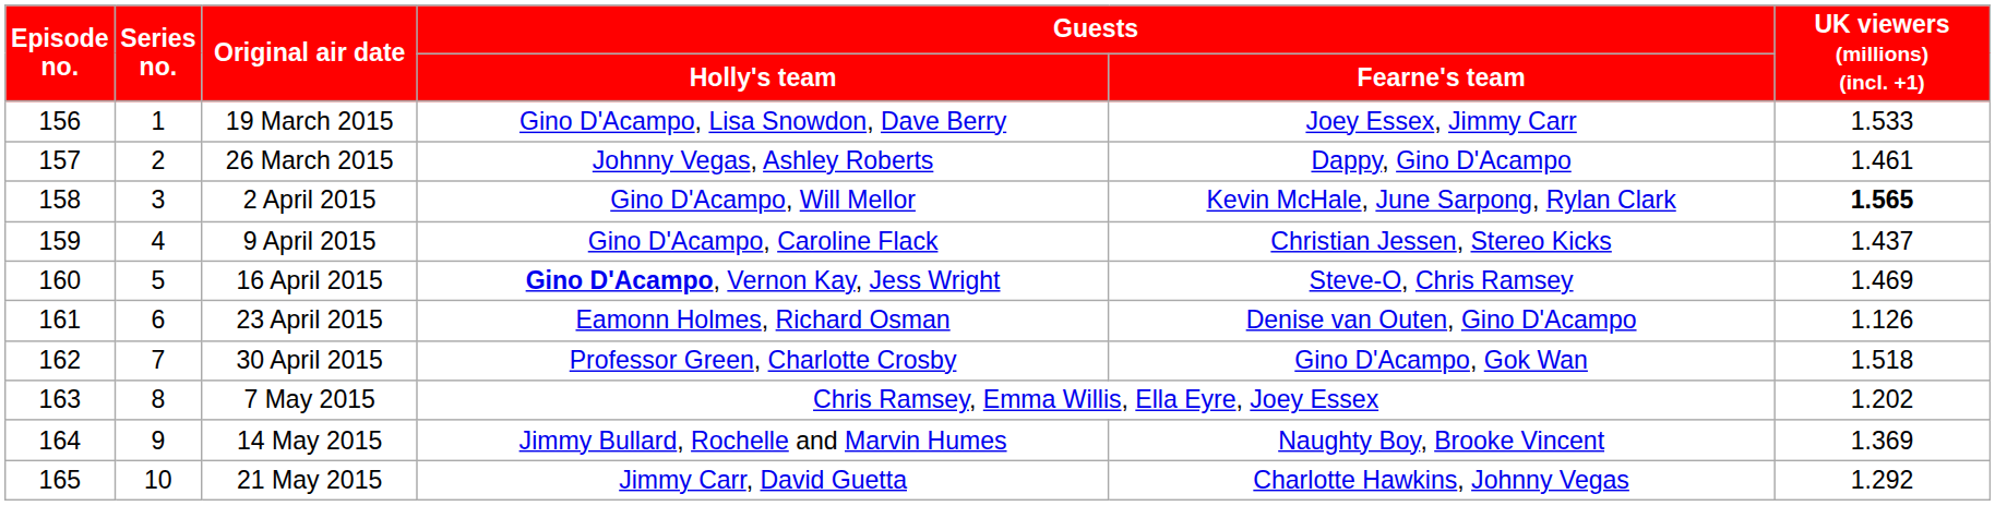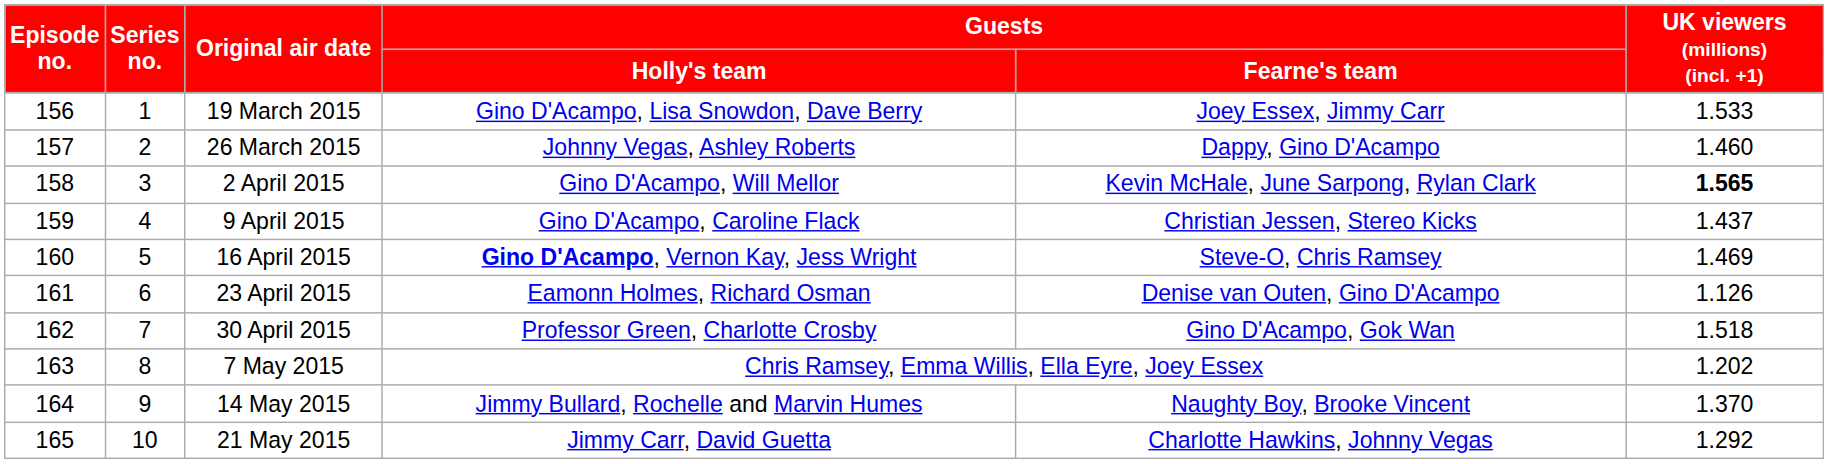 <table class="wikitable" style="width:100%; background:#fff; text-align:center;">
 <tr style="color:White" #008000;>
 <th rowspan="2" style="background:red; width:20px;">Episode<br>no.</th>
 <th rowspan="2" style="background:red; width:20px;">Series<br>no.</th>
 <th rowspan="2" style="background:red; width:130px;">Original air date</th>
 <th colspan="2" style="background:red;">Guests</th>
 <th rowspan="2" style="background:red; width:130px;">UK viewers <small>(millions)</small><br><small>(incl. +1)</small></th>
 </tr>
 <tr style="color:White">
 <th style="background:red;">Holly's team</th>
 <th style="background:red;">Fearne's team</th>
 </tr>
 <tr>
 <td>156</td>
 <td>1</td>
 <td>19 March 2015</td>
 <td><a href='#'>Gino D'Acampo</a>, <a href='#'>Lisa Snowdon</a>, <a href='#'>Dave Berry</a></td>
 <td><a href='#'>Joey Essex</a>, <a href='#'>Jimmy Carr</a></td>
 <td>1.533</td>
 </tr>
 <tr>
 <td>157</td>
 <td>2</td>
 <td>26 March 2015</td>
 <td><a href='#'>Johnny Vegas</a>, <a href='#'>Ashley Roberts</a></td>
 <td><a href='#'>Dappy</a>, <a href='#'>Gino D'Acampo</a></td>
-<td>1.461</td>
+<td>1.460</td>
 </tr>
 <tr>
 <td>158</td>
 <td>3</td>
 <td>2 April 2015</td>
 <td><a href='#'>Gino D'Acampo</a>, <a href='#'>Will Mellor</a></td>
 <td><a href='#'>Kevin McHale</a>, <a href='#'>June Sarpong</a>, <a href='#'>Rylan Clark</a></td>
 <td><strong>1.565</strong></td>
 </tr>
 <tr>
 <td>159</td>
 <td>4</td>
 <td>9 April 2015</td>
 <td><a href='#'>Gino D'Acampo</a>, <a href='#'>Caroline Flack</a></td>
 <td><a href='#'>Christian Jessen</a>, <a href='#'>Stereo Kicks</a></td>
 <td>1.437</td>
 </tr>
 <tr>
 <td>160</td>
 <td>5</td>
 <td>16 April 2015</td>
 <td><strong><a href='#'>Gino D'Acampo</a></strong>, <a href='#'>Vernon Kay</a>, <a href='#'>Jess Wright</a></td>
 <td><a href='#'>Steve-O</a>, <a href='#'>Chris Ramsey</a></td>
 <td>1.469</td>
 </tr>
 <tr>
 <td>161</td>
 <td>6</td>
 <td>23 April 2015</td>
 <td><a href='#'>Eamonn Holmes</a>, <a href='#'>Richard Osman</a></td>
 <td><a href='#'>Denise van Outen</a>, <a href='#'>Gino D'Acampo</a></td>
 <td>1.126</td>
 </tr>
 <tr>
 <td>162</td>
 <td>7</td>
 <td>30 April 2015</td>
 <td><a href='#'>Professor Green</a>, <a href='#'>Charlotte Crosby</a></td>
 <td><a href='#'>Gino D'Acampo</a>, <a href='#'>Gok Wan</a></td>
 <td>1.518</td>
 </tr>
 <tr>
 <td>163</td>
 <td>8</td>
 <td>7 May 2015</td>
 <td colspan="2"><a href='#'>Chris Ramsey</a>, <a href='#'>Emma Willis</a>, <a href='#'>Ella Eyre</a>, <a href='#'>Joey Essex</a></td>
 <td>1.202</td>
 </tr>
 <tr>
 <td>164</td>
 <td>9</td>
 <td>14 May 2015</td>
 <td><a href='#'>Jimmy Bullard</a>, <a href='#'>Rochelle</a> and <a href='#'>Marvin Humes</a></td>
 <td><a href='#'>Naughty Boy</a>, <a href='#'>Brooke Vincent</a></td>
-<td>1.369</td>
+<td>1.370</td>
 </tr>
 <tr>
 <td>165</td>
 <td>10</td>
 <td>21 May 2015</td>
 <td><a href='#'>Jimmy Carr</a>, <a href='#'>David Guetta</a></td>
 <td><a href='#'>Charlotte Hawkins</a>, <a href='#'>Johnny Vegas</a></td>
 <td>1.292</td>
 </tr>
 </table>
